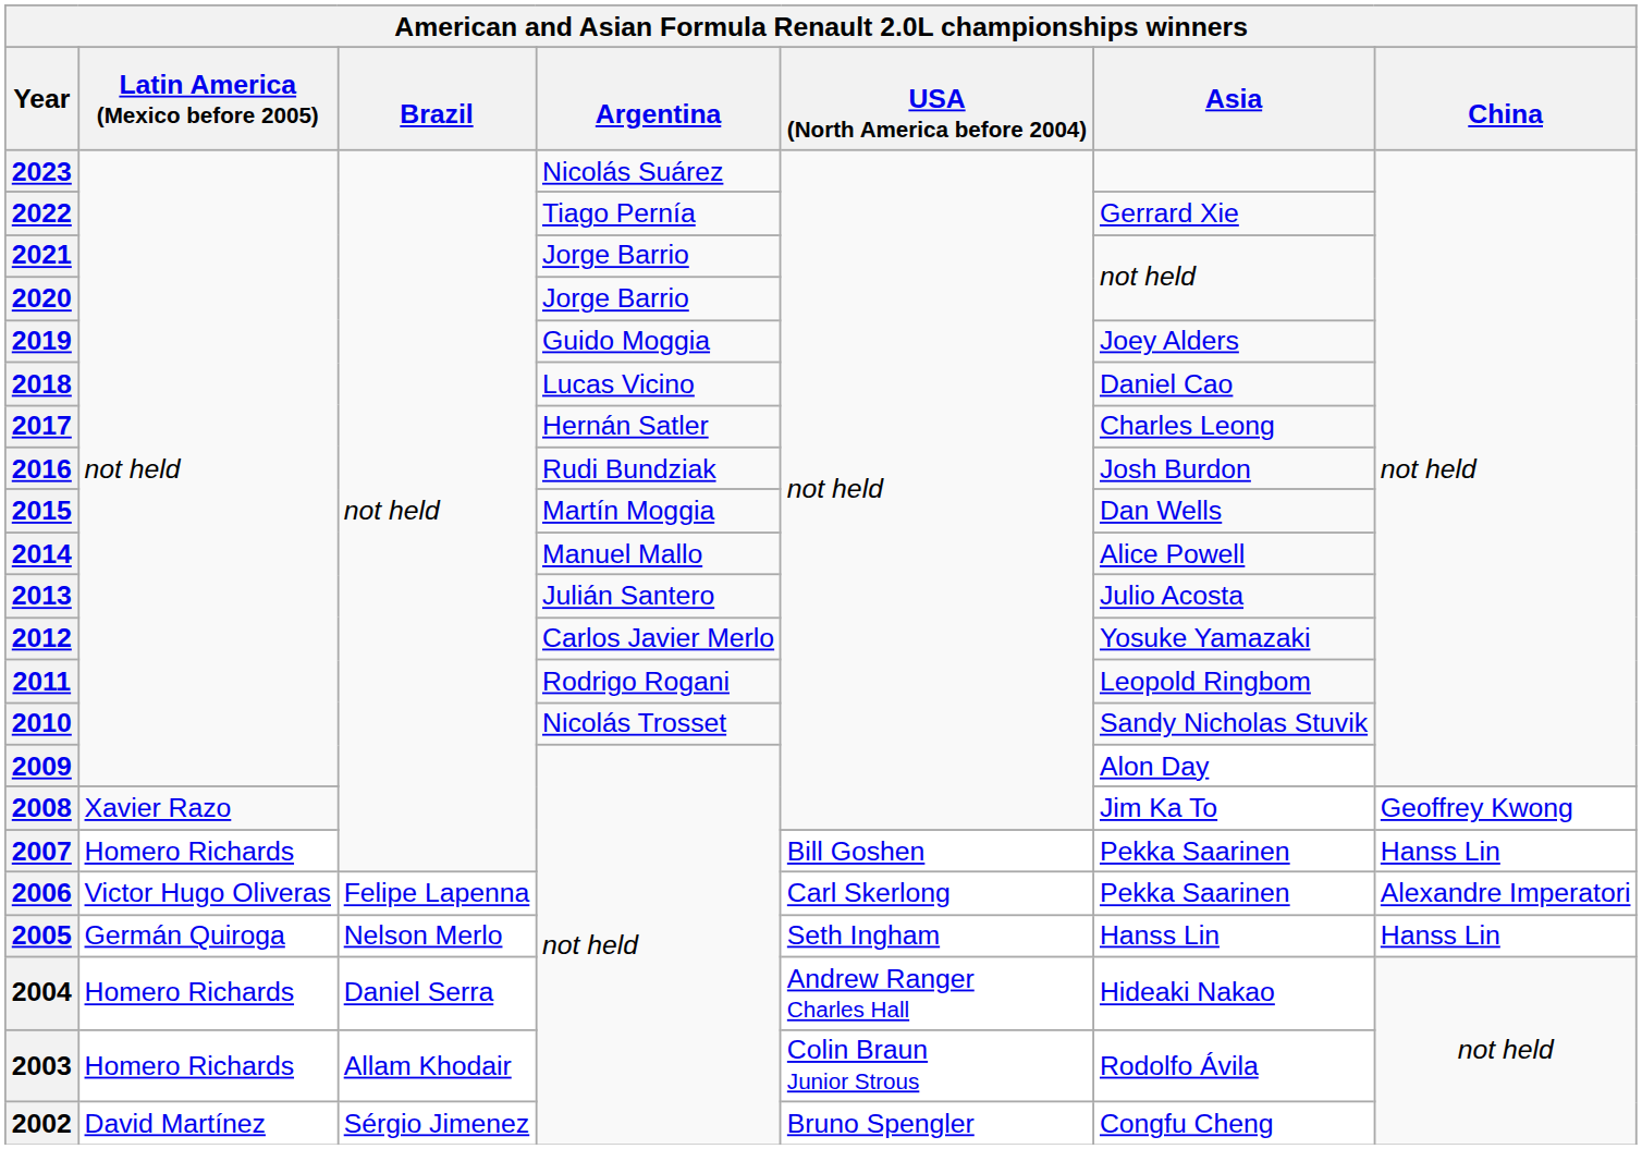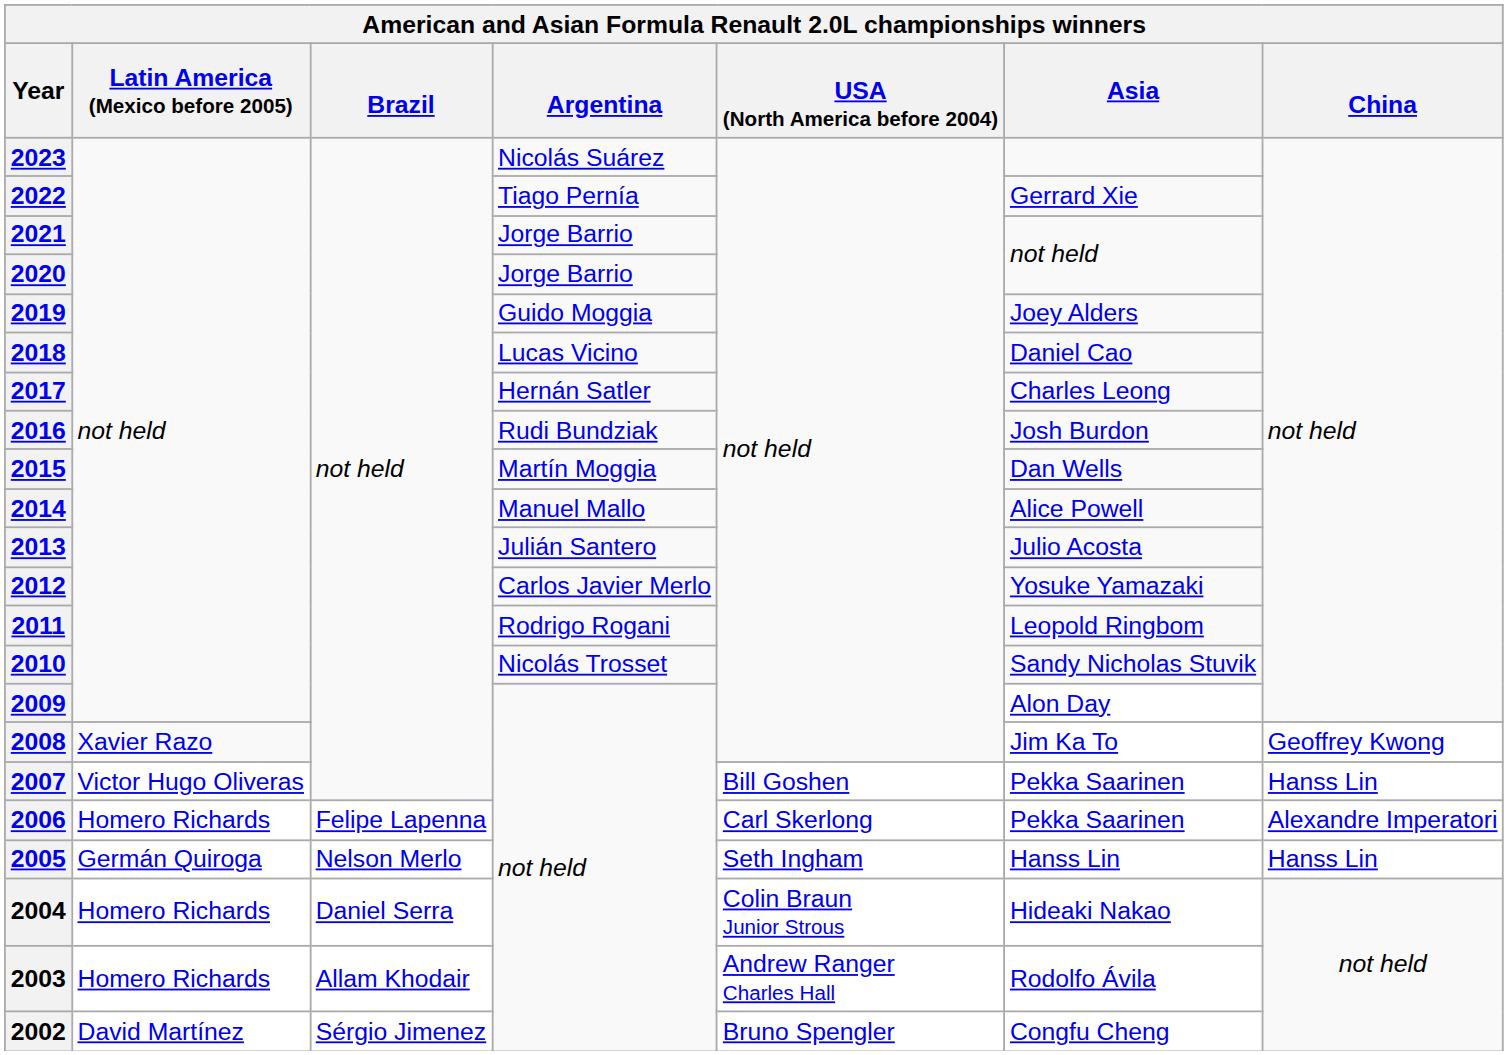 <table class="wikitable" style="font-size:85%">
 <tr>
 <th colspan="7">American and Asian Formula Renault 2.0L championships winners</th>
 </tr>
 <tr>
 <th>Year</th>
 <th><a href='#'>Latin America</a><br> <small>(Mexico before 2005)</small></th>
 <th><br><a href='#'>Brazil</a></th>
 <th><br><a href='#'>Argentina</a></th>
 <th><br><a href='#'>USA</a><br><small>(North America before 2004)</small></th>
 <th><a href='#'>Asia</a></th>
 <th><br><a href='#'>China</a></th>
 </tr>
 <tr>
 <th><a href='#'>2023</a></th>
 <td rowspan="15"><em>not held</em></td>
 <td rowspan="17"><em>not held</em></td>
 <td><a href='#'>Nicolás Suárez</a></td>
 <td rowspan="16"><em>not held</em></td>
 <td></td>
 <td rowspan="15"><em>not held</em></td>
 </tr>
 <tr>
 <th><a href='#'>2022</a></th>
 <td><a href='#'>Tiago Pernía</a></td>
 <td> <a href='#'>Gerrard Xie</a></td>
 </tr>
 <tr>
 <th><a href='#'>2021</a></th>
 <td><a href='#'>Jorge Barrio</a></td>
 <td rowspan="2"><em>not held</em></td>
 </tr>
 <tr>
 <th><a href='#'>2020</a></th>
 <td><a href='#'>Jorge Barrio</a></td>
 </tr>
 <tr>
 <th><a href='#'>2019</a></th>
 <td><a href='#'>Guido Moggia</a></td>
 <td> <a href='#'>Joey Alders</a></td>
 </tr>
 <tr>
 <th><a href='#'>2018</a></th>
 <td><a href='#'>Lucas Vicino</a></td>
 <td> <a href='#'>Daniel Cao</a></td>
 </tr>
 <tr>
 <th><a href='#'>2017</a></th>
 <td><a href='#'>Hernán Satler</a></td>
 <td> <a href='#'>Charles Leong</a></td>
 </tr>
 <tr>
 <th><a href='#'>2016</a></th>
 <td><a href='#'>Rudi Bundziak</a></td>
 <td> <a href='#'>Josh Burdon</a></td>
 </tr>
 <tr>
 <th><a href='#'>2015</a></th>
 <td><a href='#'>Martín Moggia</a></td>
 <td> <a href='#'>Dan Wells</a></td>
 </tr>
 <tr>
 <th><a href='#'>2014</a></th>
 <td><a href='#'>Manuel Mallo</a></td>
 <td> <a href='#'>Alice Powell</a></td>
 </tr>
 <tr>
 <th><a href='#'>2013</a></th>
 <td><a href='#'>Julián Santero</a></td>
 <td> <a href='#'>Julio Acosta</a></td>
 </tr>
 <tr>
 <th><a href='#'>2012</a></th>
 <td><a href='#'>Carlos Javier Merlo</a></td>
 <td> <a href='#'>Yosuke Yamazaki</a></td>
 </tr>
 <tr>
 <th><a href='#'>2011</a></th>
 <td><a href='#'>Rodrigo Rogani</a></td>
 <td> <a href='#'>Leopold Ringbom</a></td>
 </tr>
 <tr>
 <th><a href='#'>2010</a></th>
 <td><a href='#'>Nicolás Trosset</a></td>
 <td> <a href='#'>Sandy Nicholas Stuvik</a></td>
 </tr>
 <tr>
 <th><a href='#'>2009</a></th>
 <td rowspan="8"><em>not held</em></td>
 <td style="background:#ffffff;"> <a href='#'>Alon Day</a></td>
 </tr>
 <tr>
 <th><a href='#'>2008</a></th>
 <td> <a href='#'>Xavier Razo</a></td>
 <td style="background:#ffffff;"> <a href='#'>Jim Ka To</a></td>
 <td style="background:#ffffff;"> <a href='#'>Geoffrey Kwong</a></td>
 </tr>
 <tr>
 <th><a href='#'>2007</a></th>
-<td style="background:#ffffff;"> <a href='#'>Homero Richards</a></td>
+<td style="background:#ffffff;"> <a href='#'>Victor Hugo Oliveras</a></td>
 <td style="background:#ffffff;"> <a href='#'>Bill Goshen</a></td>
 <td style="background:#ffffff;"> <a href='#'>Pekka Saarinen</a></td>
 <td style="background:#ffffff;"> <a href='#'>Hanss Lin</a></td>
 </tr>
 <tr>
 <th><a href='#'>2006</a></th>
-<td style="background:#ffffff;"> <a href='#'>Victor Hugo Oliveras</a></td>
+<td style="background:#ffffff;"> <a href='#'>Homero Richards</a></td>
 <td style="background:#ffffff;"> <a href='#'>Felipe Lapenna</a></td>
 <td style="background:#ffffff;"> <a href='#'>Carl Skerlong</a></td>
 <td style="background:#ffffff;"> <a href='#'>Pekka Saarinen</a></td>
 <td style="background:#ffffff;"> <a href='#'>Alexandre Imperatori</a></td>
 </tr>
 <tr>
 <th><a href='#'>2005</a></th>
 <td style="background:#ffffff;"> <a href='#'>Germán Quiroga</a></td>
 <td style="background:#ffffff;"> <a href='#'>Nelson Merlo</a></td>
 <td style="background:#ffffff;"> <a href='#'>Seth Ingham</a></td>
 <td style="background:#ffffff;"> <a href='#'>Hanss Lin</a></td>
 <td style="background:#ffffff;"> <a href='#'>Hanss Lin</a></td>
 </tr>
 <tr>
 <th>2004</th>
 <td style="background:#ffffff;"> <a href='#'>Homero Richards</a></td>
 <td style="background:#ffffff;"> <a href='#'>Daniel Serra</a></td>
-<td style="background:#ffffff;"> <a href='#'>Andrew Ranger</a><br><small> <a href='#'>Charles Hall</a></small></td>
+<td style="background:#ffffff;"> <a href='#'>Colin Braun</a><br><small> <a href='#'>Junior Strous</a></small></td>
 <td style="background:#ffffff;"> <a href='#'>Hideaki Nakao</a></td>
 <td rowspan=3 valign=middle align=center><em>not held</em></td>
 </tr>
 <tr>
 <th>2003</th>
 <td style="background:#ffffff;"> <a href='#'>Homero Richards</a></td>
 <td style="background:#ffffff;"> <a href='#'>Allam Khodair</a></td>
-<td style="background:#ffffff;"> <a href='#'>Colin Braun</a><br><small> <a href='#'>Junior Strous</a></small></td>
+<td style="background:#ffffff;"> <a href='#'>Andrew Ranger</a><br><small> <a href='#'>Charles Hall</a></small></td>
 <td style="background:#ffffff;"> <a href='#'>Rodolfo Ávila</a></td>
 </tr>
 <tr>
 <th>2002</th>
 <td style="background:#ffffff;"> <a href='#'>David Martínez</a></td>
 <td style="background:#ffffff;"> <a href='#'>Sérgio Jimenez</a></td>
 <td style="background:#ffffff;"> <a href='#'>Bruno Spengler</a></td>
 <td style="background:#ffffff;"> <a href='#'>Congfu Cheng</a></td>
 </tr>
 </table>
